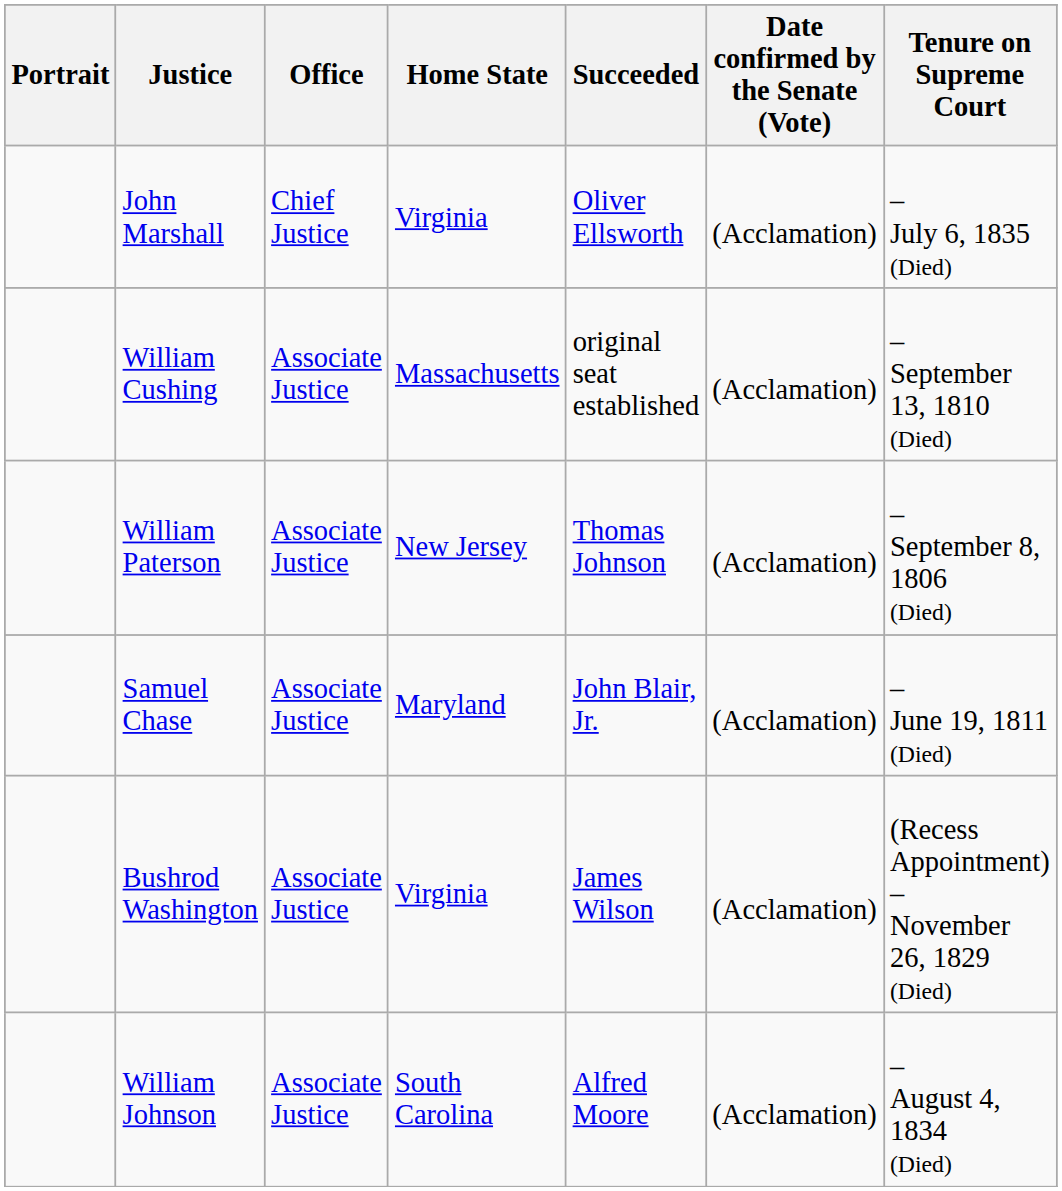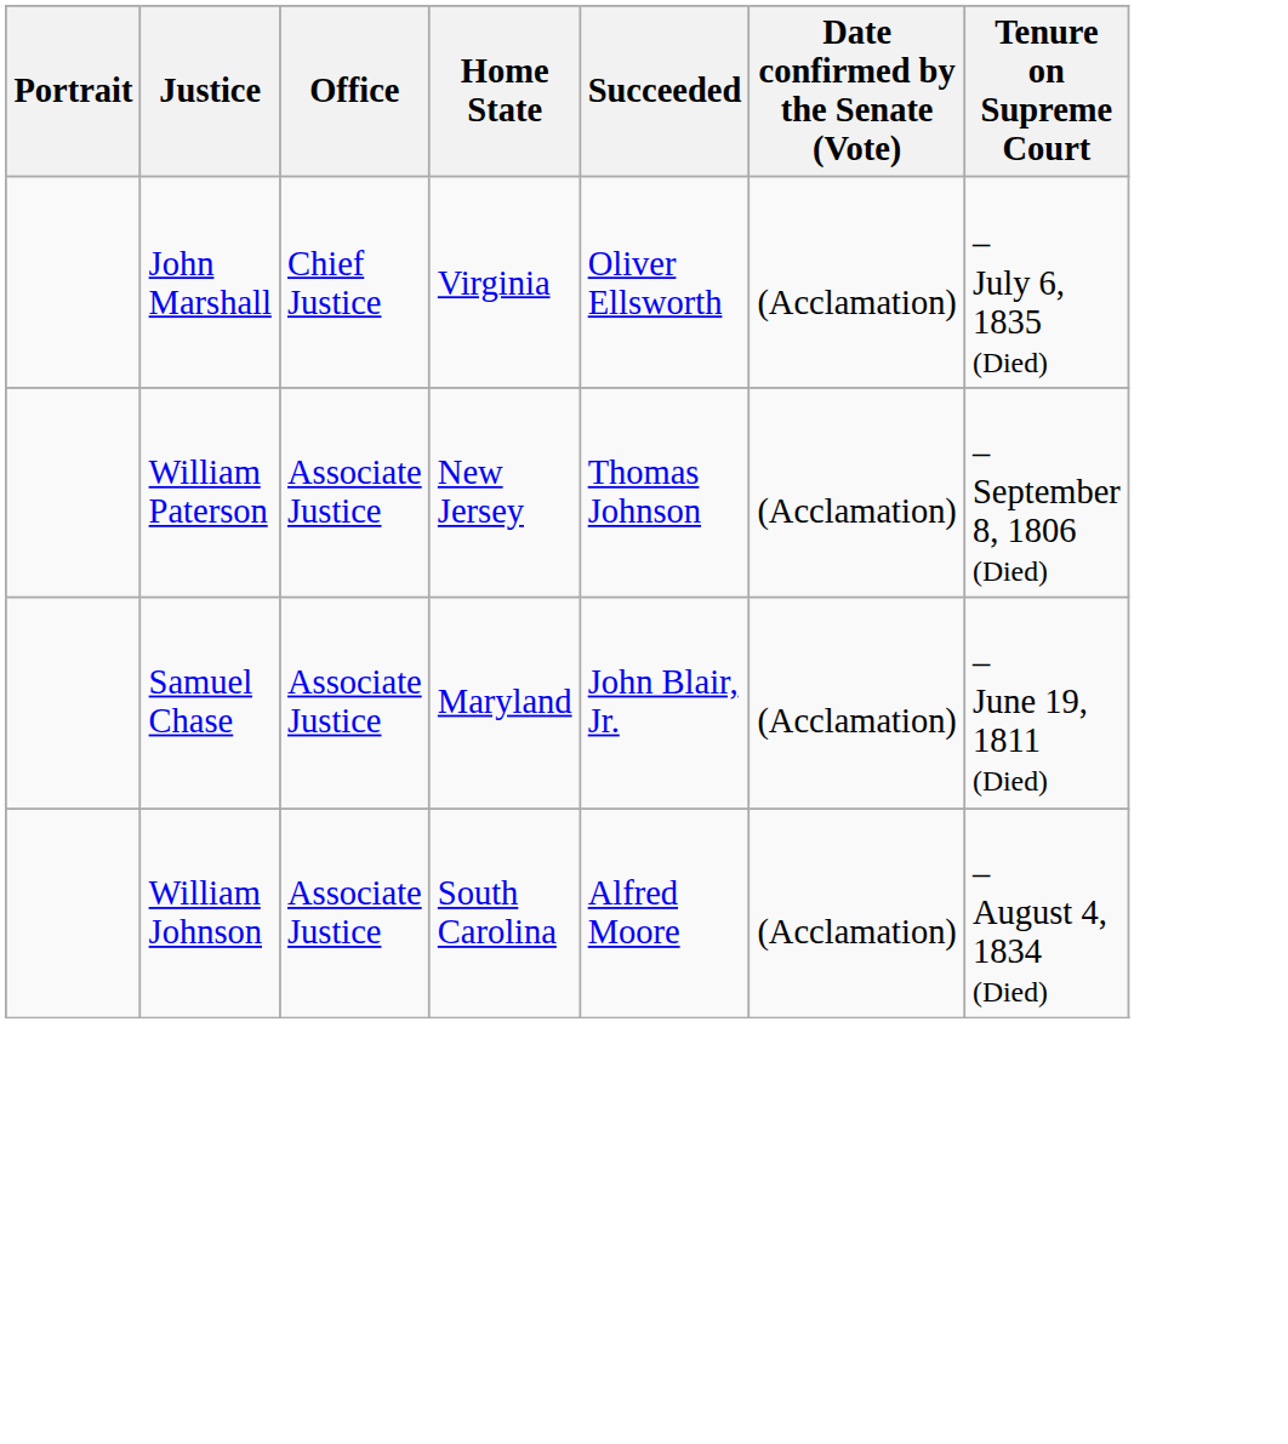 <table class="wikitable sortable">
 <tr>
 <th scope="col" style="width: 10px;">Portrait</th>
 <th scope="col" style="width: 10px;">Justice</th>
 <th scope="col" style="width: 10px;">Office</th>
 <th scope="col" style="width: 10px;">Home State</th>
 <th scope="col" style="width: 10px;">Succeeded</th>
 <th scope="col" style="width: 10px;">Date confirmed by the Senate<br>(Vote)</th>
 <th scope="col" style="width: 10px;">Tenure on Supreme Court</th>
 </tr>
 <tr>
 <td></td>
 <td><a href='#'>John Marshall</a></td>
 <td><a href='#'>Chief Justice</a></td>
 <td><a href='#'>Virginia</a></td>
 <td><a href='#'>Oliver Ellsworth</a></td>
 <td><br>(Acclamation)</td>
 <td><br>–<br>July 6, 1835<br><small>(Died)</small></td>
 </tr>
 <tr>
 <td></td>
-<td><a href='#'>William Cushing</a><br></td>
-<td><a href='#'>Associate Justice</a></td>
-<td><a href='#'>Massachusetts</a></td>
-<td>original seat established</td>
-<td><br>(Acclamation)</td>
-<td><br>–<br>September 13, 1810<br><small>(Died)</small></td>
-</tr>
-<tr>
-<td></td>
 <td><a href='#'>William Paterson</a><br></td>
 <td><a href='#'>Associate Justice</a></td>
 <td><a href='#'>New Jersey</a></td>
 <td><a href='#'>Thomas Johnson</a></td>
 <td><br>(Acclamation)</td>
 <td><br>–<br>September 8, 1806<br><small>(Died)</small></td>
 </tr>
 <tr>
 <td></td>
 <td><a href='#'>Samuel Chase</a><br></td>
 <td><a href='#'>Associate Justice</a></td>
 <td><a href='#'>Maryland</a></td>
 <td><a href='#'>John Blair, Jr.</a></td>
 <td><br>(Acclamation)</td>
 <td><br>–<br>June 19, 1811<br><small>(Died)</small></td>
 </tr>
 <tr>
 <td></td>
-<td><a href='#'>Bushrod Washington</a><br></td>
-<td><a href='#'>Associate Justice</a></td>
-<td><a href='#'>Virginia</a></td>
-<td><a href='#'>James Wilson</a></td>
-<td><br>(Acclamation)</td>
-<td><br>(Recess Appointment)<br>–<br>November 26, 1829<br><small>(Died)</small></td>
-</tr>
-<tr>
-<td></td>
 <td><a href='#'>William Johnson</a><br></td>
 <td><a href='#'>Associate Justice</a></td>
 <td><a href='#'>South Carolina</a></td>
 <td><a href='#'>Alfred Moore</a></td>
 <td><br>(Acclamation)</td>
 <td><br>–<br>August 4, 1834<br><small>(Died)</small></td>
 </tr>
 <tr>
 </tr>
 </table>
